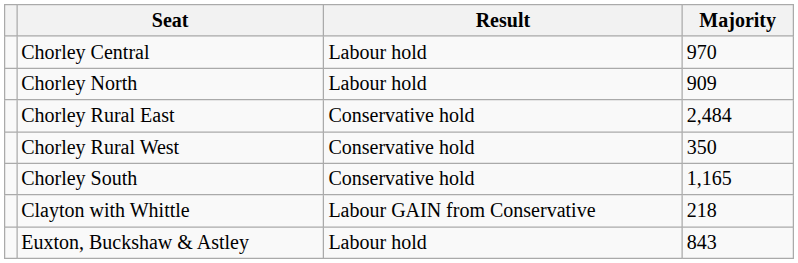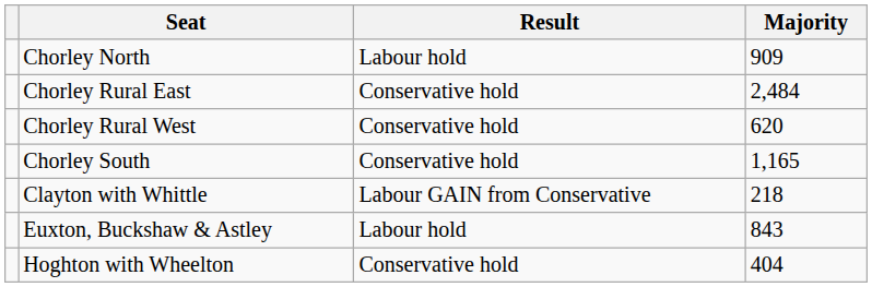 <table class="wikitable" style="right; width:50%">
 <tr>
 <th></th>
 <th>Seat</th>
 <th>Result</th>
 <th>Majority</th>
-</tr>
-<tr>
-<td></td>
-<td>Chorley Central</td>
-<td>Labour hold</td>
-<td>970</td>
 </tr>
 <tr>
 <td></td>
 <td>Chorley North</td>
 <td>Labour hold</td>
 <td>909</td>
 </tr>
 <tr>
 <td></td>
 <td>Chorley Rural East</td>
 <td>Conservative hold</td>
 <td>2,484</td>
 </tr>
 <tr>
 <td></td>
 <td>Chorley Rural West</td>
 <td>Conservative hold</td>
-<td>350</td>
+<td>620</td>
 </tr>
 <tr>
 <td></td>
 <td>Chorley South</td>
 <td>Conservative hold</td>
 <td>1,165</td>
 </tr>
 <tr>
 <td></td>
 <td>Clayton with Whittle</td>
 <td>Labour GAIN from Conservative</td>
 <td>218</td>
 </tr>
 <tr>
 <td></td>
 <td>Euxton, Buckshaw & Astley</td>
 <td>Labour hold</td>
 <td>843</td>
 </tr>
+<tr>
+<td></td>
+<td>Hoghton with Wheelton</td>
+<td>Conservative hold</td>
+<td>404</td>
+</tr>
 </table>
